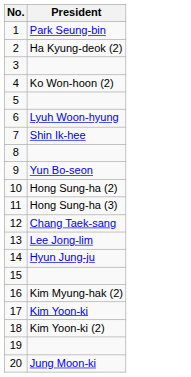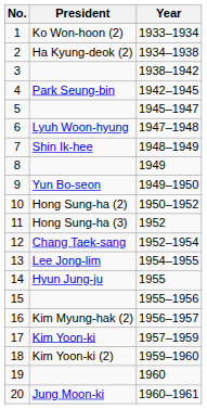 <table class="wikitable">
 <tr>
 <th>No.</th>
 <th>President</th>
+<th>Year</th>
 </tr>
 <tr>
 <td align="center">1</td>
-<td><a href='#'>Park Seung-bin</a></td>
+<td>Ko Won-hoon (2)</td>
+<td>1933–1934</td>
 </tr>
 <tr>
 <td align="center">2</td>
 <td>Ha Kyung-deok (2)</td>
+<td>1934–1938</td>
 </tr>
 <tr>
 <td align="center">3</td>
 <td></td>
+<td>1938–1942</td>
 </tr>
 <tr>
 <td align="center">4</td>
-<td>Ko Won-hoon (2)</td>
+<td><a href='#'>Park Seung-bin</a></td>
+<td>1942–1945</td>
 </tr>
 <tr>
 <td align="center">5</td>
 <td></td>
+<td>1945–1947</td>
 </tr>
 <tr>
 <td align="center">6</td>
 <td><a href='#'>Lyuh Woon-hyung</a></td>
+<td>1947–1948</td>
 </tr>
 <tr>
 <td align="center">7</td>
 <td><a href='#'>Shin Ik-hee</a></td>
+<td>1948–1949</td>
 </tr>
 <tr>
 <td align="center">8</td>
 <td></td>
+<td>1949</td>
 </tr>
 <tr>
 <td align="center">9</td>
 <td><a href='#'>Yun Bo-seon</a></td>
+<td>1949–1950</td>
 </tr>
 <tr>
 <td align="center">10</td>
 <td>Hong Sung-ha (2)</td>
+<td>1950–1952</td>
 </tr>
 <tr>
 <td align="center">11</td>
 <td>Hong Sung-ha (3)</td>
+<td>1952</td>
 </tr>
 <tr>
 <td align="center">12</td>
 <td><a href='#'>Chang Taek-sang</a></td>
+<td>1952–1954</td>
 </tr>
 <tr>
 <td align="center">13</td>
 <td><a href='#'>Lee Jong-lim</a></td>
+<td>1954–1955</td>
 </tr>
 <tr>
 <td align="center">14</td>
 <td><a href='#'>Hyun Jung-ju</a></td>
+<td>1955</td>
 </tr>
 <tr>
 <td align="center">15</td>
 <td></td>
+<td>1955–1956</td>
 </tr>
 <tr>
 <td align="center">16</td>
 <td>Kim Myung-hak (2)</td>
+<td>1956–1957</td>
 </tr>
 <tr>
 <td align="center">17</td>
 <td><a href='#'>Kim Yoon-ki</a></td>
+<td>1957–1959</td>
 </tr>
 <tr>
 <td align="center">18</td>
 <td>Kim Yoon-ki (2)</td>
+<td>1959–1960</td>
 </tr>
 <tr>
 <td align="center">19</td>
 <td></td>
+<td>1960</td>
 </tr>
 <tr>
 <td align="center">20</td>
 <td><a href='#'>Jung Moon-ki</a></td>
+<td>1960–1961</td>
 </tr>
 </table>
